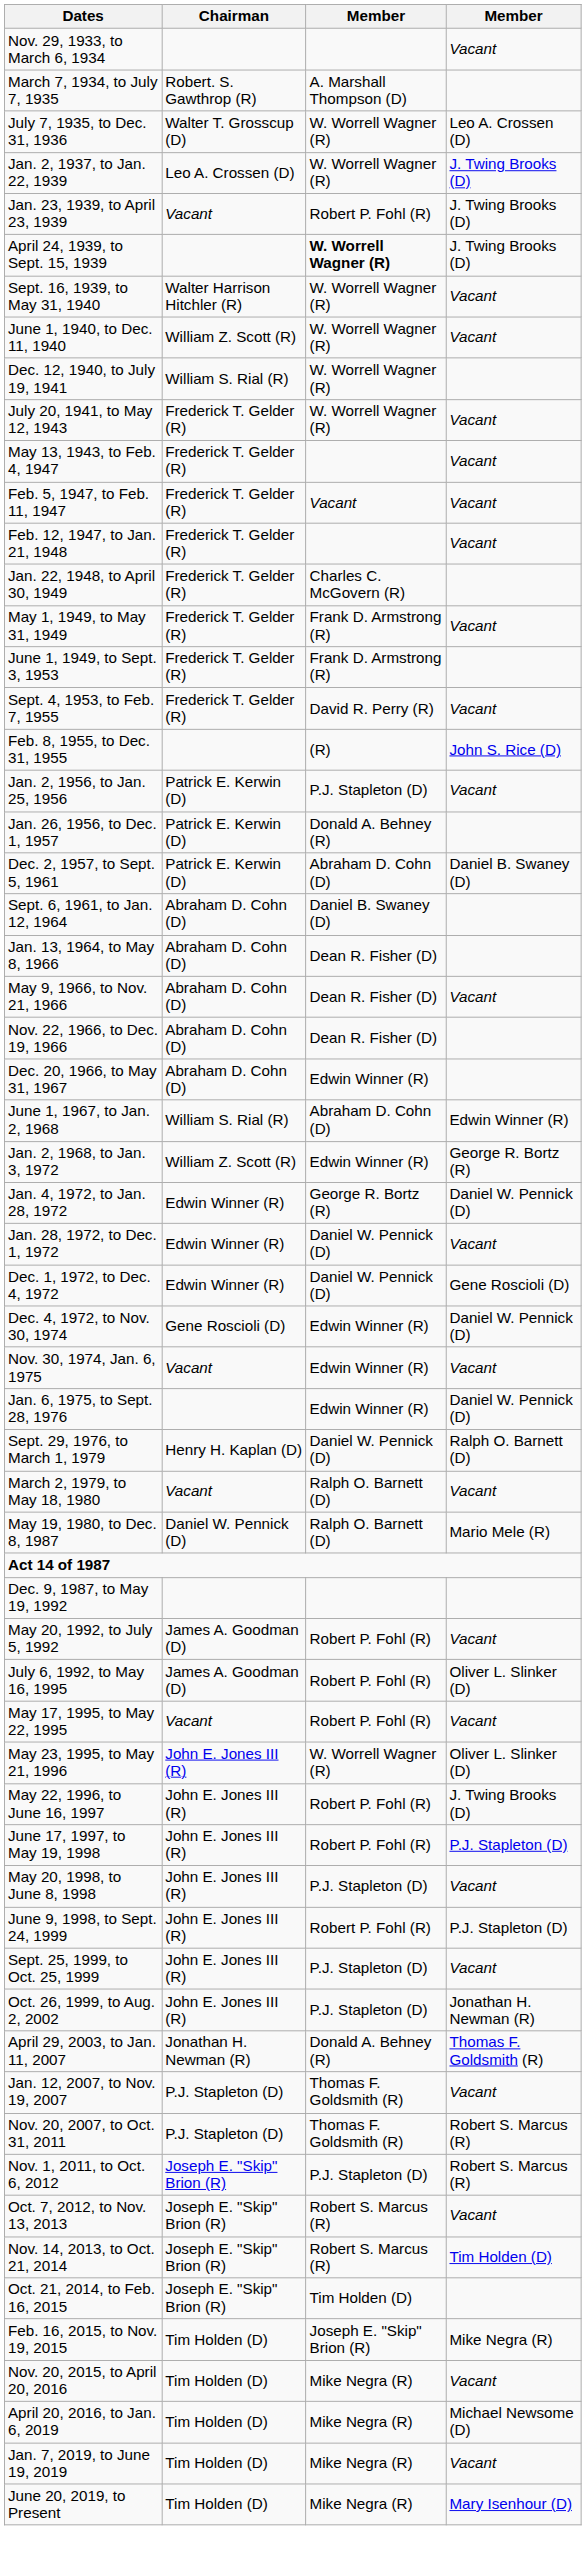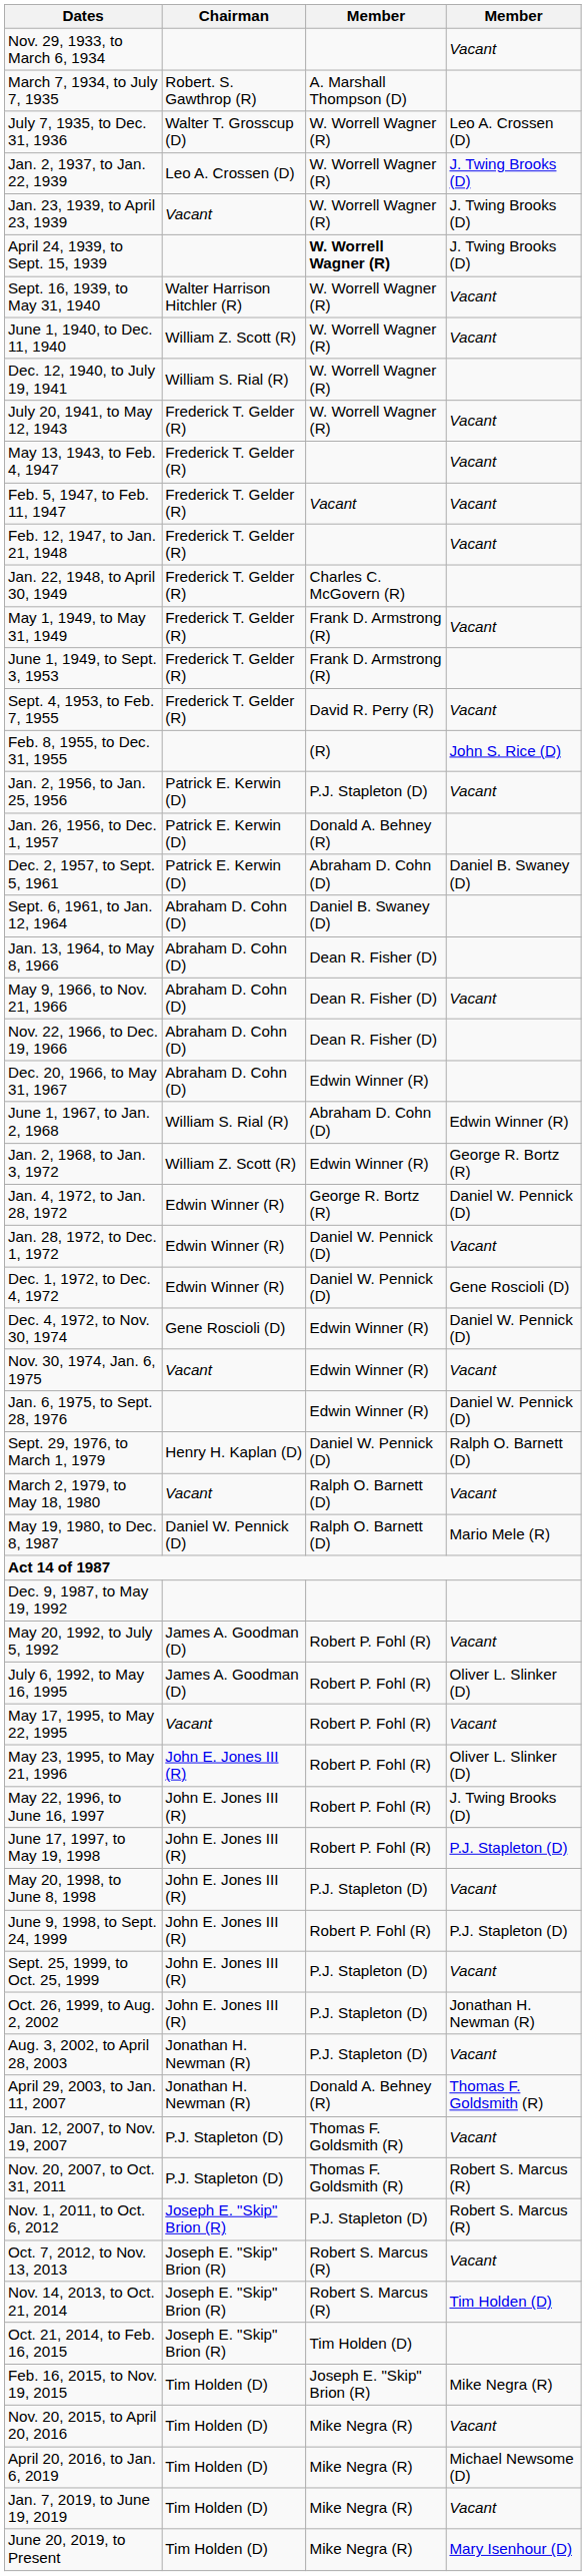 <table class="wikitable">
 <tr>
 <th>Dates</th>
 <th>Chairman</th>
 <th>Member</th>
 <th>Member</th>
 </tr>
 <tr>
 <td>Nov. 29, 1933, to March 6, 1934</td>
 <td></td>
 <td></td>
 <td><em>Vacant</em></td>
 </tr>
 <tr>
 <td>March 7, 1934, to July 7, 1935</td>
 <td>Robert. S. Gawthrop (R)</td>
 <td>A. Marshall Thompson (D)</td>
 <td></td>
 </tr>
 <tr>
 <td>July 7, 1935, to Dec. 31, 1936</td>
 <td>Walter T. Grosscup (D)</td>
 <td>W. Worrell Wagner (R)</td>
 <td>Leo A. Crossen (D)</td>
 </tr>
 <tr>
 <td>Jan. 2, 1937, to Jan. 22, 1939</td>
 <td>Leo A. Crossen (D)</td>
 <td>W. Worrell Wagner (R)</td>
 <td><a href='#'>J. Twing Brooks (D)</a></td>
 </tr>
 <tr>
 <td>Jan. 23, 1939, to April 23, 1939</td>
 <td><em>Vacant</em></td>
-<td>Robert P. Fohl (R)</td>
+<td>W. Worrell Wagner (R)</td>
 <td>J. Twing Brooks (D)</td>
 </tr>
 <tr>
 <td>April 24, 1939, to Sept. 15, 1939</td>
 <td></td>
 <td><strong>W. Worrell Wagner (R)</strong></td>
 <td>J. Twing Brooks (D)</td>
 </tr>
 <tr>
 <td>Sept. 16, 1939, to May 31, 1940</td>
 <td>Walter Harrison Hitchler (R)</td>
 <td>W. Worrell Wagner (R)</td>
 <td><em>Vacant</em></td>
 </tr>
 <tr>
 <td>June 1, 1940, to Dec. 11, 1940</td>
 <td>William Z. Scott (R)</td>
 <td>W. Worrell Wagner (R)</td>
 <td><em>Vacant</em></td>
 </tr>
 <tr>
 <td>Dec. 12, 1940, to July 19, 1941</td>
 <td>William S. Rial (R)</td>
 <td>W. Worrell Wagner (R)</td>
 <td></td>
 </tr>
 <tr>
 <td>July 20, 1941, to May 12, 1943</td>
 <td>Frederick T. Gelder (R)</td>
 <td>W. Worrell Wagner (R)</td>
 <td><em>Vacant</em></td>
 </tr>
 <tr>
 <td>May 13, 1943, to Feb. 4, 1947</td>
 <td>Frederick T. Gelder (R)</td>
 <td></td>
 <td><em>Vacant</em></td>
 </tr>
 <tr>
 <td>Feb. 5, 1947, to Feb. 11, 1947</td>
 <td>Frederick T. Gelder (R)</td>
 <td><em>Vacant</em></td>
 <td><em>Vacant</em></td>
 </tr>
 <tr>
 <td>Feb. 12, 1947, to Jan. 21, 1948</td>
 <td>Frederick T. Gelder (R)</td>
 <td></td>
 <td><em>Vacant</em></td>
 </tr>
 <tr>
 <td>Jan. 22, 1948, to April 30, 1949</td>
 <td>Frederick T. Gelder (R)</td>
 <td>Charles C. McGovern (R)</td>
 <td></td>
 </tr>
 <tr>
 <td>May 1, 1949, to May 31, 1949</td>
 <td>Frederick T. Gelder (R)</td>
 <td>Frank D. Armstrong (R)</td>
 <td><em>Vacant</em></td>
 </tr>
 <tr>
 <td>June 1, 1949, to Sept. 3, 1953</td>
 <td>Frederick T. Gelder (R)</td>
 <td>Frank D. Armstrong (R)</td>
 <td></td>
 </tr>
 <tr>
 <td>Sept. 4, 1953, to Feb. 7, 1955</td>
 <td>Frederick T. Gelder (R)</td>
 <td>David R. Perry (R)</td>
 <td><em>Vacant</em></td>
 </tr>
 <tr>
 <td>Feb. 8, 1955, to Dec. 31, 1955</td>
 <td></td>
 <td> (R)</td>
 <td><a href='#'>John S. Rice (D)</a></td>
 </tr>
 <tr>
 <td>Jan. 2, 1956, to Jan. 25, 1956</td>
 <td>Patrick E. Kerwin (D)</td>
 <td>P.J. Stapleton (D)</td>
 <td><em>Vacant</em></td>
 </tr>
 <tr>
 <td>Jan. 26, 1956, to Dec. 1, 1957</td>
 <td>Patrick E. Kerwin (D)</td>
 <td>Donald A. Behney (R)</td>
 <td></td>
 </tr>
 <tr>
 <td>Dec. 2, 1957, to Sept. 5, 1961</td>
 <td>Patrick E. Kerwin (D)</td>
 <td>Abraham D. Cohn (D)</td>
 <td>Daniel B. Swaney (D)</td>
 </tr>
 <tr>
 <td>Sept. 6, 1961, to Jan. 12, 1964</td>
 <td>Abraham D. Cohn (D)</td>
 <td>Daniel B. Swaney (D)</td>
 <td></td>
 </tr>
 <tr>
 <td>Jan. 13, 1964, to May 8, 1966</td>
 <td>Abraham D. Cohn (D)</td>
 <td>Dean R. Fisher (D)</td>
 <td></td>
 </tr>
 <tr>
 <td>May 9, 1966, to Nov. 21, 1966</td>
 <td>Abraham D. Cohn (D)</td>
 <td>Dean R. Fisher (D)</td>
 <td><em>Vacant</em></td>
 </tr>
 <tr>
 <td>Nov. 22, 1966, to Dec. 19, 1966</td>
 <td>Abraham D. Cohn (D)</td>
 <td>Dean R. Fisher (D)</td>
 <td></td>
 </tr>
 <tr>
 <td>Dec. 20, 1966, to May 31, 1967</td>
 <td>Abraham D. Cohn (D)</td>
 <td>Edwin Winner (R)</td>
 <td></td>
 </tr>
 <tr>
 <td>June 1, 1967, to Jan. 2, 1968</td>
 <td>William S. Rial (R)</td>
 <td>Abraham D. Cohn (D)</td>
 <td>Edwin Winner (R)</td>
 </tr>
 <tr>
 <td>Jan. 2, 1968, to Jan. 3, 1972</td>
 <td>William Z. Scott (R)</td>
 <td>Edwin Winner (R)</td>
 <td>George R. Bortz (R)</td>
 </tr>
 <tr>
 <td>Jan. 4, 1972, to Jan. 28, 1972</td>
 <td>Edwin Winner (R)</td>
 <td>George R. Bortz (R)</td>
 <td>Daniel W. Pennick (D)</td>
 </tr>
 <tr>
 <td>Jan. 28, 1972, to Dec. 1, 1972</td>
 <td>Edwin Winner (R)</td>
 <td>Daniel W. Pennick (D)</td>
 <td><em>Vacant</em></td>
 </tr>
 <tr>
 <td>Dec. 1, 1972, to Dec. 4, 1972</td>
 <td>Edwin Winner (R)</td>
 <td>Daniel W. Pennick (D)</td>
 <td>Gene Roscioli (D)</td>
 </tr>
 <tr>
 <td>Dec. 4, 1972, to Nov. 30, 1974</td>
 <td>Gene Roscioli (D)</td>
 <td>Edwin Winner (R)</td>
 <td>Daniel W. Pennick (D)</td>
 </tr>
 <tr>
 <td>Nov. 30, 1974, Jan. 6, 1975</td>
 <td><em>Vacant</em></td>
 <td>Edwin Winner (R)</td>
 <td><em>Vacant</em></td>
 </tr>
 <tr>
 <td>Jan. 6, 1975, to Sept. 28, 1976</td>
 <td></td>
 <td>Edwin Winner (R)</td>
 <td>Daniel W. Pennick (D)</td>
 </tr>
 <tr>
 <td>Sept. 29, 1976, to March 1, 1979</td>
 <td>Henry H. Kaplan (D)</td>
 <td>Daniel W. Pennick (D)</td>
 <td>Ralph O. Barnett (D)</td>
 </tr>
 <tr>
 <td>March 2, 1979, to May 18, 1980</td>
 <td><em>Vacant</em></td>
 <td>Ralph O. Barnett (D)</td>
 <td><em>Vacant</em></td>
 </tr>
 <tr>
 <td>May 19, 1980, to Dec. 8, 1987</td>
 <td>Daniel W. Pennick (D)</td>
 <td>Ralph O. Barnett (D)</td>
 <td>Mario Mele (R)</td>
 </tr>
 <tr>
 <td colspan="4"><strong>Act 14 of 1987</strong></td>
 </tr>
 <tr>
 <td>Dec. 9, 1987, to May 19, 1992</td>
 <td></td>
 <td></td>
 <td></td>
 </tr>
 <tr>
 <td>May 20, 1992, to July 5, 1992</td>
 <td>James A. Goodman (D)</td>
 <td>Robert P. Fohl (R)</td>
 <td><em>Vacant</em></td>
 </tr>
 <tr>
 <td>July 6, 1992, to May 16, 1995</td>
 <td>James A. Goodman (D)</td>
 <td>Robert P. Fohl (R)</td>
 <td>Oliver L. Slinker (D)</td>
 </tr>
 <tr>
 <td>May 17, 1995, to May 22, 1995</td>
 <td><em>Vacant</em></td>
 <td>Robert P. Fohl (R)</td>
 <td><em>Vacant</em></td>
 </tr>
 <tr>
 <td>May 23, 1995, to May 21, 1996</td>
 <td><a href='#'>John E. Jones III (R)</a></td>
-<td>W. Worrell Wagner (R)</td>
+<td>Robert P. Fohl (R)</td>
 <td>Oliver L. Slinker (D)</td>
 </tr>
 <tr>
 <td>May 22, 1996, to June 16, 1997</td>
 <td>John E. Jones III (R)</td>
 <td>Robert P. Fohl (R)</td>
 <td>J. Twing Brooks (D)</td>
 </tr>
 <tr>
 <td>June 17, 1997, to May 19, 1998</td>
 <td>John E. Jones III (R)</td>
 <td>Robert P. Fohl (R)</td>
 <td><a href='#'>P.J. Stapleton (D)</a></td>
 </tr>
 <tr>
 <td>May 20, 1998, to June 8, 1998</td>
 <td>John E. Jones III (R)</td>
 <td>P.J. Stapleton (D)</td>
 <td><em>Vacant</em></td>
 </tr>
 <tr>
 <td>June 9, 1998, to Sept. 24, 1999</td>
 <td>John E. Jones III (R)</td>
 <td>Robert P. Fohl (R)</td>
 <td>P.J. Stapleton (D)</td>
 </tr>
 <tr>
 <td>Sept. 25, 1999, to Oct. 25, 1999</td>
 <td>John E. Jones III (R)</td>
 <td>P.J. Stapleton (D)</td>
 <td><em>Vacant</em></td>
 </tr>
 <tr>
 <td>Oct. 26, 1999, to Aug. 2, 2002</td>
 <td>John E. Jones III (R)</td>
 <td>P.J. Stapleton (D)</td>
 <td>Jonathan H. Newman (R)</td>
+</tr>
+<tr>
+<td>Aug. 3, 2002, to April 28, 2003</td>
+<td>Jonathan H. Newman (R)</td>
+<td>P.J. Stapleton (D)</td>
+<td><em>Vacant</em></td>
 </tr>
 <tr>
 <td>April 29, 2003, to Jan. 11, 2007</td>
 <td>Jonathan H. Newman (R)</td>
 <td>Donald A. Behney (R)</td>
 <td><a href='#'>Thomas F. Goldsmith</a> (R)</td>
 </tr>
 <tr>
 <td>Jan. 12, 2007, to Nov. 19, 2007</td>
 <td>P.J. Stapleton (D)</td>
 <td>Thomas F. Goldsmith (R)</td>
 <td><em>Vacant</em></td>
 </tr>
 <tr>
 <td>Nov. 20, 2007, to Oct. 31, 2011</td>
 <td>P.J. Stapleton (D)</td>
 <td>Thomas F. Goldsmith (R)</td>
 <td>Robert S. Marcus (R)</td>
 </tr>
 <tr>
 <td>Nov. 1, 2011, to Oct. 6, 2012</td>
 <td><a href='#'>Joseph E. "Skip" Brion (R)</a></td>
 <td>P.J. Stapleton (D)</td>
 <td>Robert S. Marcus (R)</td>
 </tr>
 <tr>
 <td>Oct. 7, 2012, to Nov. 13, 2013</td>
 <td>Joseph E. "Skip" Brion (R)</td>
 <td>Robert S. Marcus (R)</td>
 <td><em>Vacant</em></td>
 </tr>
 <tr>
 <td>Nov. 14, 2013, to Oct. 21, 2014</td>
 <td>Joseph E. "Skip" Brion (R)</td>
 <td>Robert S. Marcus (R)</td>
 <td><a href='#'>Tim Holden (D)</a></td>
 </tr>
 <tr>
 <td>Oct. 21, 2014, to Feb. 16, 2015</td>
 <td>Joseph E. "Skip" Brion (R)</td>
 <td>Tim Holden (D)</td>
 <td></td>
 </tr>
 <tr>
 <td>Feb. 16, 2015, to Nov. 19, 2015</td>
 <td>Tim Holden (D)</td>
 <td>Joseph E. "Skip" Brion (R)</td>
 <td>Mike Negra (R)</td>
 </tr>
 <tr>
 <td>Nov. 20, 2015, to April 20, 2016</td>
 <td>Tim Holden (D)</td>
 <td>Mike Negra (R)</td>
 <td><em>Vacant</em></td>
 </tr>
 <tr>
 <td>April 20, 2016, to Jan. 6, 2019</td>
 <td>Tim Holden (D)</td>
 <td>Mike Negra (R)</td>
 <td>Michael Newsome (D)</td>
 </tr>
 <tr>
 <td>Jan. 7, 2019, to June 19, 2019</td>
 <td>Tim Holden (D)</td>
 <td>Mike Negra (R)</td>
 <td><em>Vacant</em></td>
 </tr>
 <tr>
 <td>June 20, 2019, to Present</td>
 <td>Tim Holden (D)</td>
 <td>Mike Negra (R)</td>
 <td><a href='#'>Mary Isenhour (D)</a></td>
 </tr>
 </table>
